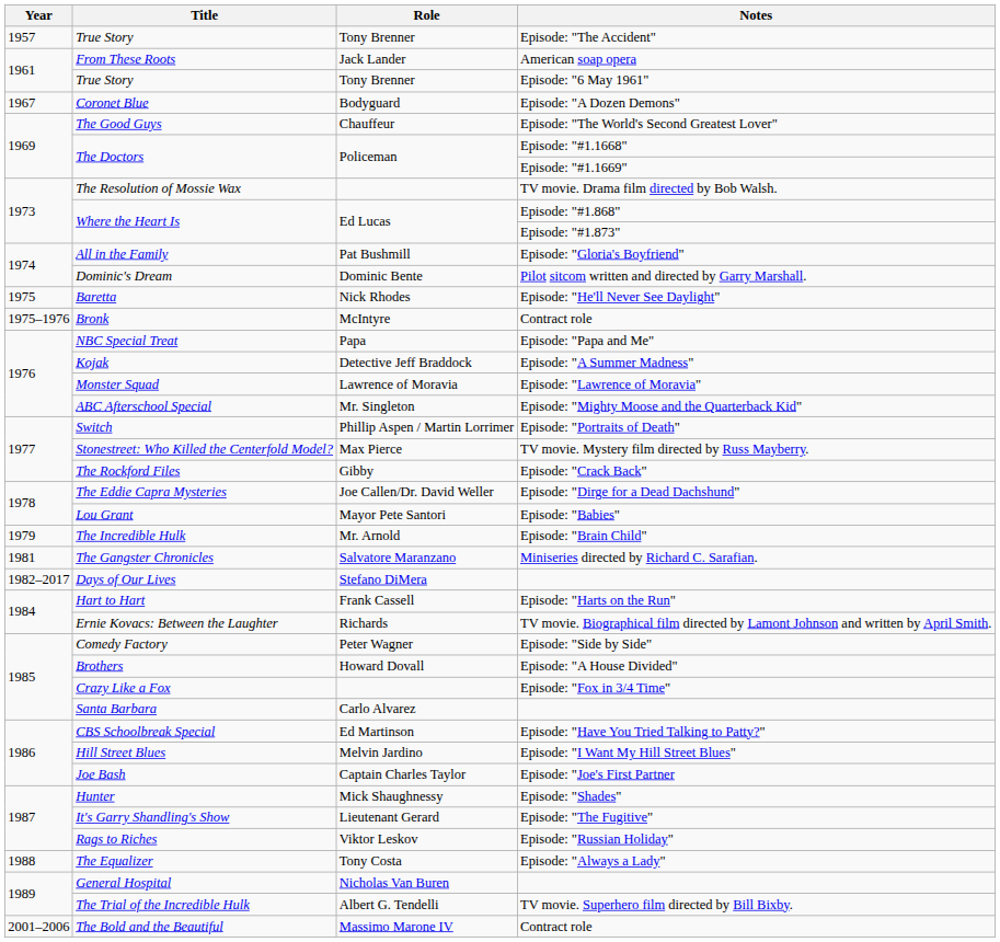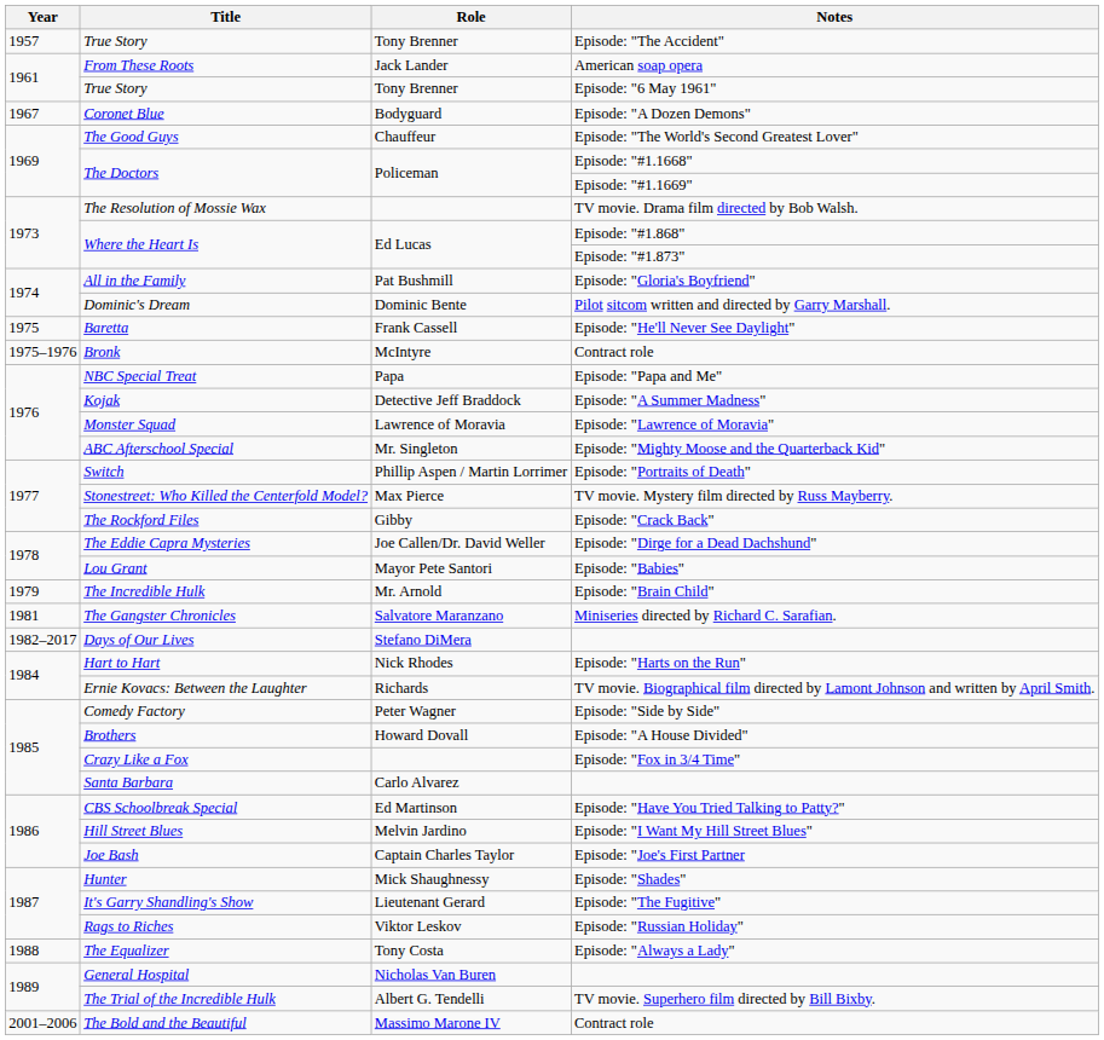 <table class="wikitable sortable">
 <tr>
 <th>Year</th>
 <th>Title</th>
 <th>Role</th>
 <th class="unsortable">Notes</th>
 </tr>
 <tr>
 <td>1957</td>
 <td><em>True Story</em></td>
 <td>Tony Brenner</td>
 <td>Episode: "The Accident" </td>
 </tr>
 <tr>
 <td rowspan="2">1961</td>
 <td><em><a href='#'>From These Roots</a></em></td>
 <td>Jack Lander</td>
 <td>American <a href='#'>soap opera</a></td>
 </tr>
 <tr>
 <td><em>True Story</em></td>
 <td>Tony Brenner</td>
 <td>Episode: "6 May 1961" </td>
 </tr>
 <tr>
 <td>1967</td>
 <td><em><a href='#'>Coronet Blue</a></em></td>
 <td>Bodyguard</td>
 <td>Episode: "A Dozen Demons" </td>
 </tr>
 <tr>
 <td rowspan="3">1969</td>
 <td><em><a href='#'>The Good Guys</a></em></td>
 <td>Chauffeur</td>
 <td>Episode: "The World's Second Greatest Lover" </td>
 </tr>
 <tr>
 <td rowspan="2"><em><a href='#'>The Doctors</a></em></td>
 <td rowspan="2">Policeman</td>
 <td>Episode: "#1.1668" </td>
 </tr>
 <tr>
 <td>Episode: "#1.1669" </td>
 </tr>
 <tr>
 <td rowspan="3">1973</td>
 <td><em>The Resolution of Mossie Wax</em></td>
 <td></td>
 <td>TV movie. Drama film <a href='#'>directed</a> by Bob Walsh.</td>
 </tr>
 <tr>
 <td rowspan="2"><em><a href='#'>Where the Heart Is</a></em></td>
 <td rowspan="2">Ed Lucas</td>
 <td>Episode: "#1.868"</td>
 </tr>
 <tr>
 <td>Episode: "#1.873"</td>
 </tr>
 <tr>
 <td rowspan="2">1974</td>
 <td><em><a href='#'>All in the Family</a></em></td>
 <td>Pat Bushmill</td>
 <td>Episode: "<a href='#'>Gloria's Boyfriend</a>" </td>
 </tr>
 <tr>
 <td><em>Dominic's Dream</em></td>
 <td>Dominic Bente</td>
 <td><a href='#'>Pilot</a> <a href='#'>sitcom</a> written and directed by <a href='#'>Garry Marshall</a>.</td>
 </tr>
 <tr>
 <td>1975</td>
 <td><em><a href='#'>Baretta</a></em></td>
-<td>Nick Rhodes</td>
+<td>Frank Cassell</td>
 <td>Episode: "<a href='#'>He'll Never See Daylight</a>" </td>
 </tr>
 <tr>
 <td>1975–1976</td>
 <td><em><a href='#'>Bronk</a></em></td>
 <td>McIntyre</td>
 <td>Contract role</td>
 </tr>
 <tr>
 <td rowspan="4">1976</td>
 <td><em><a href='#'>NBC Special Treat</a></em></td>
 <td>Papa</td>
 <td>Episode: "Papa and Me" </td>
 </tr>
 <tr>
 <td><em><a href='#'>Kojak</a></em></td>
 <td>Detective Jeff Braddock</td>
 <td>Episode: "<a href='#'>A Summer Madness</a>" </td>
 </tr>
 <tr>
 <td><em><a href='#'>Monster Squad</a></em></td>
 <td>Lawrence of Moravia</td>
 <td>Episode: "<a href='#'>Lawrence of Moravia</a>" </td>
 </tr>
 <tr>
 <td><em><a href='#'>ABC Afterschool Special</a></em></td>
 <td>Mr. Singleton</td>
 <td>Episode: "<a href='#'>Mighty Moose and the Quarterback Kid</a>" </td>
 </tr>
 <tr>
 <td rowspan="3">1977</td>
 <td><em><a href='#'>Switch</a></em></td>
 <td>Phillip Aspen / Martin Lorrimer</td>
 <td>Episode: "<a href='#'>Portraits of Death</a>" </td>
 </tr>
 <tr>
 <td><em><a href='#'>Stonestreet: Who Killed the Centerfold Model?</a></em></td>
 <td>Max Pierce</td>
 <td>TV movie. Mystery film directed by <a href='#'>Russ Mayberry</a>.</td>
 </tr>
 <tr>
 <td><em><a href='#'>The Rockford Files</a></em></td>
 <td>Gibby</td>
 <td>Episode: "<a href='#'>Crack Back</a>" </td>
 </tr>
 <tr>
 <td rowspan="2">1978</td>
 <td><em><a href='#'>The Eddie Capra Mysteries</a></em></td>
 <td>Joe Callen/Dr. David Weller</td>
 <td>Episode: "<a href='#'>Dirge for a Dead Dachshund</a>" </td>
 </tr>
 <tr>
 <td><em><a href='#'>Lou Grant</a></em></td>
 <td>Mayor Pete Santori</td>
 <td>Episode: "<a href='#'>Babies</a>" </td>
 </tr>
 <tr>
 <td>1979</td>
 <td><em><a href='#'>The Incredible Hulk</a></em></td>
 <td>Mr. Arnold</td>
 <td>Episode: "<a href='#'>Brain Child</a>" </td>
 </tr>
 <tr>
 <td>1981</td>
 <td><em><a href='#'>The Gangster Chronicles</a></em></td>
 <td><a href='#'>Salvatore Maranzano</a></td>
 <td><a href='#'>Miniseries</a> directed by <a href='#'>Richard C. Sarafian</a>.</td>
 </tr>
 <tr>
 <td>1982–2017</td>
 <td><em><a href='#'>Days of Our Lives</a></em></td>
 <td><a href='#'>Stefano DiMera</a></td>
 <td></td>
 </tr>
 <tr>
 <td rowspan="2">1984</td>
 <td><em><a href='#'>Hart to Hart</a></em></td>
-<td>Frank Cassell</td>
+<td>Nick Rhodes</td>
 <td>Episode: "<a href='#'>Harts on the Run</a>" </td>
 </tr>
 <tr>
 <td><em>Ernie Kovacs: Between the Laughter</em></td>
 <td>Richards</td>
 <td>TV movie. <a href='#'>Biographical film</a> directed by <a href='#'>Lamont Johnson</a> and written by <a href='#'>April Smith</a>.</td>
 </tr>
 <tr>
 <td rowspan="4">1985</td>
 <td><em>Comedy Factory</em></td>
 <td>Peter Wagner</td>
 <td>Episode: "Side by Side" </td>
 </tr>
 <tr>
 <td><em><a href='#'>Brothers</a></em></td>
 <td>Howard Dovall</td>
 <td>Episode: "A House Divided" </td>
 </tr>
 <tr>
 <td><em><a href='#'>Crazy Like a Fox</a></em></td>
 <td></td>
 <td>Episode: "<a href='#'>Fox in 3/4 Time</a>" </td>
 </tr>
 <tr>
 <td><em><a href='#'>Santa Barbara</a></em></td>
 <td>Carlo Alvarez</td>
 <td></td>
 </tr>
 <tr>
 <td rowspan="3">1986</td>
 <td><em><a href='#'>CBS Schoolbreak Special</a></em></td>
 <td>Ed Martinson</td>
 <td>Episode: "<a href='#'>Have You Tried Talking to Patty?</a>" </td>
 </tr>
 <tr>
 <td><em><a href='#'>Hill Street Blues</a></em></td>
 <td>Melvin Jardino</td>
 <td>Episode: "<a href='#'>I Want My Hill Street Blues</a>" </td>
 </tr>
 <tr>
 <td><em><a href='#'>Joe Bash</a></em></td>
 <td>Captain Charles Taylor</td>
 <td>Episode: "<a href='#'>Joe's First Partner</a> </td>
 </tr>
 <tr>
 <td rowspan="3">1987</td>
 <td><em><a href='#'>Hunter</a></em></td>
 <td>Mick Shaughnessy</td>
 <td>Episode: "<a href='#'>Shades</a>" </td>
 </tr>
 <tr>
 <td><em><a href='#'>It's Garry Shandling's Show</a></em></td>
 <td>Lieutenant Gerard</td>
 <td>Episode: "<a href='#'>The Fugitive</a>" </td>
 </tr>
 <tr>
 <td><em><a href='#'>Rags to Riches</a></em></td>
 <td>Viktor Leskov</td>
 <td>Episode: "<a href='#'>Russian Holiday</a>" </td>
 </tr>
 <tr>
 <td>1988</td>
 <td><em><a href='#'>The Equalizer</a></em></td>
 <td>Tony Costa</td>
 <td>Episode: "<a href='#'>Always a Lady</a>" </td>
 </tr>
 <tr>
 <td rowspan="2">1989</td>
 <td><em><a href='#'>General Hospital</a></em></td>
 <td><a href='#'>Nicholas Van Buren</a></td>
 <td></td>
 </tr>
 <tr>
 <td><em><a href='#'>The Trial of the Incredible Hulk</a></em></td>
 <td>Albert G. Tendelli</td>
 <td>TV movie. <a href='#'>Superhero film</a> directed by <a href='#'>Bill Bixby</a>.</td>
 </tr>
 <tr>
 <td>2001–2006</td>
 <td><em><a href='#'>The Bold and the Beautiful</a></em></td>
 <td><a href='#'>Massimo Marone IV</a></td>
 <td>Contract role </td>
 </tr>
 </table>
